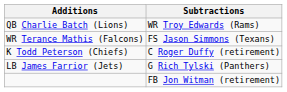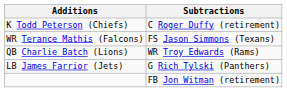 <table class="wikitable">
 <tr>
 <th>Additions</th>
 <th>Subtractions</th>
 </tr>
 <tr>
-<td>QB <a href='#'>Charlie Batch</a> (Lions)</td>
-<td>WR <a href='#'>Troy Edwards</a> (Rams)</td>
+<td>K <a href='#'>Todd Peterson</a> (Chiefs)</td>
+<td>C <a href='#'>Roger Duffy</a> (retirement)</td>
 </tr>
 <tr>
 <td>WR <a href='#'>Terance Mathis</a> (Falcons)</td>
 <td>FS <a href='#'>Jason Simmons</a> (Texans)</td>
 </tr>
 <tr>
-<td>K <a href='#'>Todd Peterson</a> (Chiefs)</td>
-<td>C <a href='#'>Roger Duffy</a> (retirement)</td>
+<td>QB <a href='#'>Charlie Batch</a> (Lions)</td>
+<td>WR <a href='#'>Troy Edwards</a> (Rams)</td>
 </tr>
 <tr>
 <td>LB <a href='#'>James Farrior</a> (Jets)</td>
 <td>G <a href='#'>Rich Tylski</a> (Panthers)</td>
 </tr>
 <tr>
 <td></td>
 <td>FB <a href='#'>Jon Witman</a> (retirement)</td>
 </tr>
 </table>
